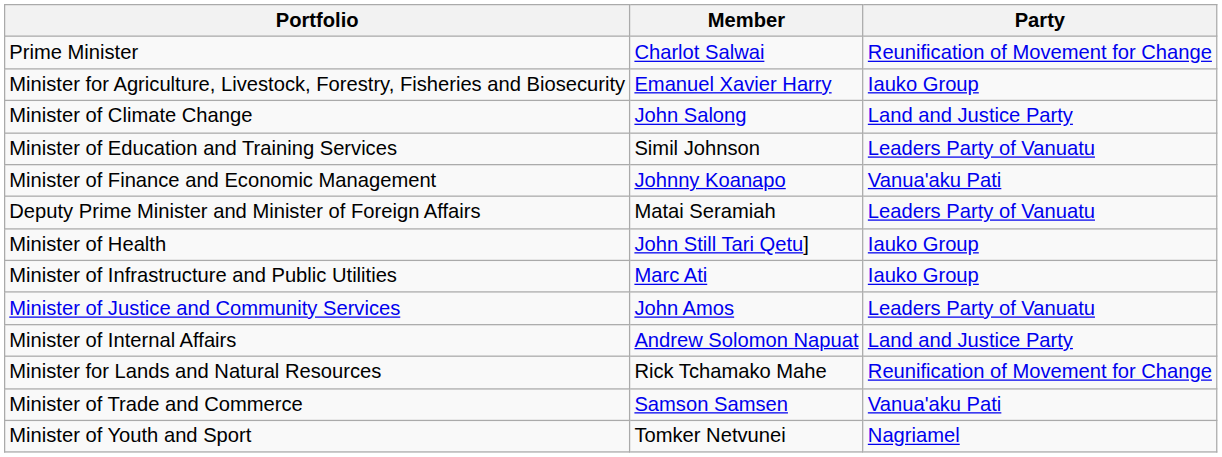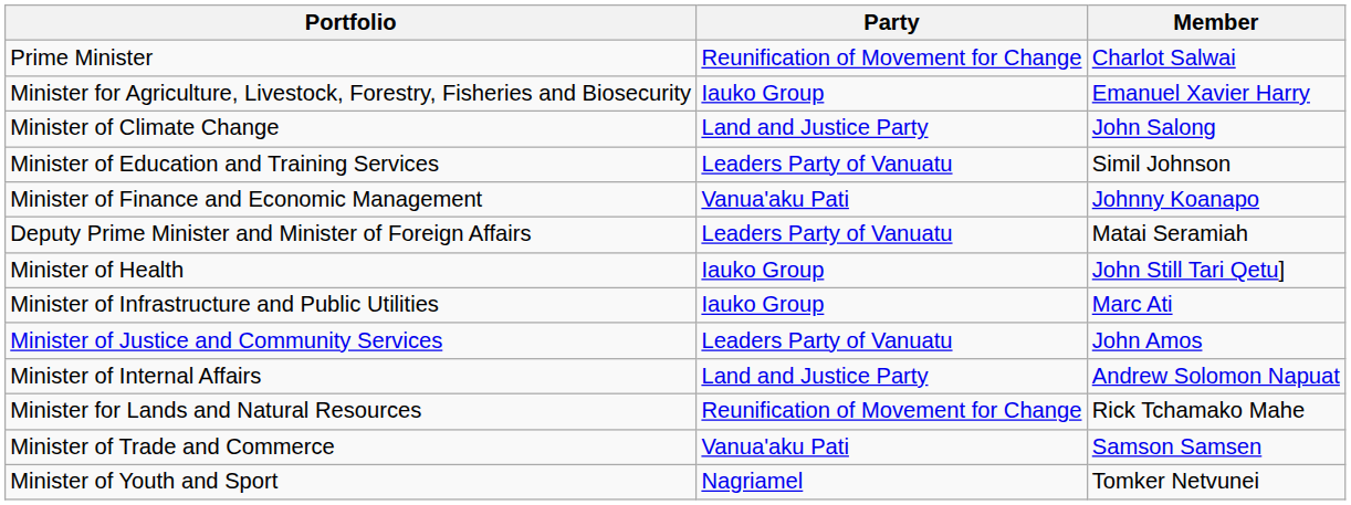 <table class="wikitable">
 <tr>
 <th>Portfolio</th>
+<th>Party</th>
 <th>Member</th>
-<th>Party</th>
 </tr>
 <tr>
 <td>Prime Minister</td>
+<td><a href='#'>Reunification of Movement for Change</a></td>
 <td><a href='#'>Charlot Salwai</a></td>
-<td><a href='#'>Reunification of Movement for Change</a></td>
 </tr>
 <tr>
 <td>Minister for Agriculture, Livestock, Forestry, Fisheries and Biosecurity</td>
+<td><a href='#'>Iauko Group</a></td>
 <td><a href='#'>Emanuel Xavier Harry</a></td>
-<td><a href='#'>Iauko Group</a></td>
 </tr>
 <tr>
 <td>Minister of Climate Change</td>
+<td><a href='#'>Land and Justice Party</a></td>
 <td><a href='#'>John Salong</a></td>
-<td><a href='#'>Land and Justice Party</a></td>
 </tr>
 <tr>
 <td>Minister of Education and Training Services</td>
+<td><a href='#'>Leaders Party of Vanuatu</a></td>
 <td>Simil Johnson</td>
-<td><a href='#'>Leaders Party of Vanuatu</a></td>
 </tr>
 <tr>
 <td>Minister of Finance and Economic Management</td>
+<td><a href='#'>Vanua'aku Pati</a></td>
 <td><a href='#'>Johnny Koanapo</a></td>
-<td><a href='#'>Vanua'aku Pati</a></td>
 </tr>
 <tr>
 <td>Deputy Prime Minister and Minister of Foreign Affairs</td>
+<td><a href='#'>Leaders Party of Vanuatu</a></td>
 <td>Matai Seramiah</td>
-<td><a href='#'>Leaders Party of Vanuatu</a></td>
 </tr>
 <tr>
 <td>Minister of Health</td>
+<td><a href='#'>Iauko Group</a></td>
 <td><a href='#'>John Still Tari Qetu</a>]</td>
-<td><a href='#'>Iauko Group</a></td>
 </tr>
 <tr>
 <td>Minister of Infrastructure and Public Utilities</td>
+<td><a href='#'>Iauko Group</a></td>
 <td><a href='#'>Marc Ati</a></td>
-<td><a href='#'>Iauko Group</a></td>
 </tr>
 <tr>
 <td><a href='#'>Minister of Justice and Community Services</a></td>
+<td><a href='#'>Leaders Party of Vanuatu</a></td>
 <td><a href='#'>John Amos</a></td>
-<td><a href='#'>Leaders Party of Vanuatu</a></td>
 </tr>
 <tr>
 <td>Minister of Internal Affairs</td>
+<td><a href='#'>Land and Justice Party</a></td>
 <td><a href='#'>Andrew Solomon Napuat</a></td>
-<td><a href='#'>Land and Justice Party</a></td>
 </tr>
 <tr>
 <td>Minister for Lands and Natural Resources</td>
+<td><a href='#'>Reunification of Movement for Change</a></td>
 <td>Rick Tchamako Mahe</td>
-<td><a href='#'>Reunification of Movement for Change</a></td>
 </tr>
 <tr>
 <td>Minister of Trade and Commerce</td>
+<td><a href='#'>Vanua'aku Pati</a></td>
 <td><a href='#'>Samson Samsen</a></td>
-<td><a href='#'>Vanua'aku Pati</a></td>
 </tr>
 <tr>
 <td>Minister of Youth and Sport</td>
+<td><a href='#'>Nagriamel</a></td>
 <td>Tomker Netvunei</td>
-<td><a href='#'>Nagriamel</a></td>
 </tr>
 </table>
